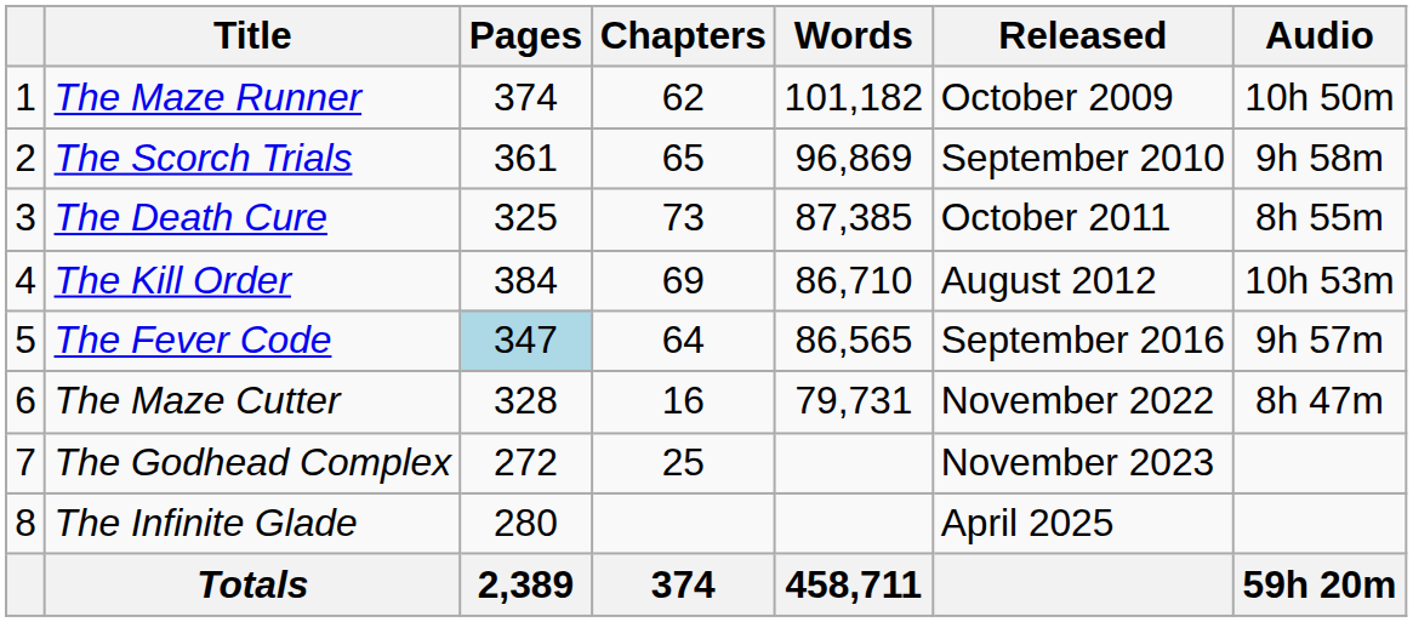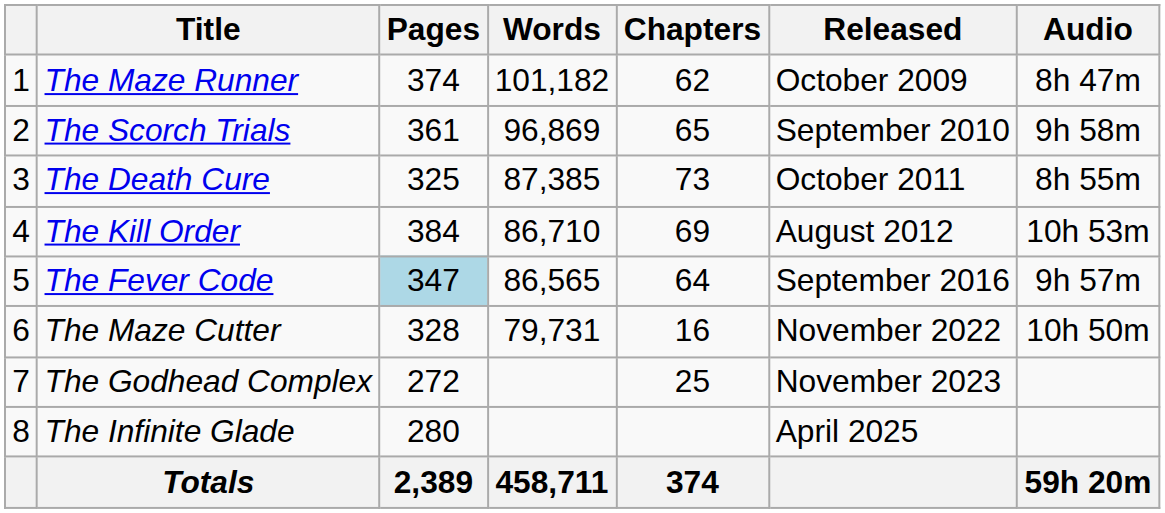 <table class="wikitable">
 <tr>
 <th></th>
 <th>Title</th>
 <th>Pages</th>
+<th>Words</th>
 <th>Chapters</th>
-<th>Words</th>
 <th>Released</th>
 <th>Audio</th>
 </tr>
 <tr>
 <td>1</td>
 <td><em><a href='#'>The Maze Runner</a></em></td>
 <td style="text-align:center;">374</td>
+<td style="text-align:center;">101,182</td>
 <td style="text-align:center;">62</td>
-<td style="text-align:center;">101,182</td>
 <td align="left">October 2009</td>
-<td style="text-align:center;">10h 50m</td>
+<td style="text-align:center;">8h 47m</td>
 </tr>
 <tr>
 <td>2</td>
 <td><em><a href='#'>The Scorch Trials</a></em></td>
 <td style="text-align:center;">361</td>
+<td style="text-align:center;">96,869</td>
 <td style="text-align:center;">65</td>
-<td style="text-align:center;">96,869</td>
 <td align="left">September 2010</td>
 <td style="text-align:center;">9h 58m</td>
 </tr>
 <tr>
 <td>3</td>
 <td><em><a href='#'>The Death Cure</a></em></td>
 <td style="text-align:center;">325</td>
+<td style="text-align:center;">87,385</td>
 <td style="text-align:center;">73</td>
-<td style="text-align:center;">87,385</td>
 <td align="left">October 2011</td>
 <td style="text-align:center;">8h 55m</td>
 </tr>
 <tr>
 <td>4</td>
 <td><em><a href='#'>The Kill Order</a></em></td>
 <td style="text-align:center;">384</td>
+<td style="text-align:center;">86,710</td>
 <td style="text-align:center;">69</td>
-<td style="text-align:center;">86,710</td>
 <td align="left">August 2012</td>
 <td style="text-align:center;">10h 53m</td>
 </tr>
 <tr>
 <td>5</td>
 <td><em><a href='#'>The Fever Code</a></em></td>
 <td style="background: lightblue; text-align:center;">347</td>
+<td style="text-align:center;">86,565</td>
 <td style="text-align:center;">64</td>
-<td style="text-align:center;">86,565</td>
 <td align="left">September 2016</td>
 <td style="text-align:center;">9h 57m</td>
 </tr>
 <tr>
 <td>6</td>
 <td><em>The Maze Cutter</em></td>
 <td style="text-align:center;">328</td>
+<td style="text-align:center;">79,731</td>
 <td style="text-align:center;">16</td>
-<td style="text-align:center;">79,731</td>
 <td align="left">November 2022</td>
-<td style="text-align:center;">8h 47m</td>
+<td style="text-align:center;">10h 50m</td>
 </tr>
 <tr>
 <td>7</td>
 <td><em>The Godhead Complex</em></td>
 <td style="text-align:center;">272</td>
+<td></td>
 <td style="text-align:center;">25</td>
-<td></td>
 <td>November 2023</td>
 <td></td>
 </tr>
 <tr>
 <td>8</td>
 <td><em>The Infinite Glade</em></td>
 <td style="text-align:center;">280</td>
+<td></td>
 <td style="text-align:center;"></td>
-<td></td>
 <td>April 2025</td>
 <td></td>
 </tr>
 <tr>
 <th></th>
 <th><em>Totals</em></th>
 <th style="text-align:center;">2,389</th>
+<th style="text-align:center;">458,711</th>
 <th style="text-align:center;">374</th>
-<th style="text-align:center;">458,711</th>
 <th align="left"></th>
 <th style="text-align:center;">59h 20m</th>
 </tr>
 </table>
